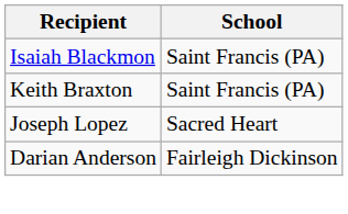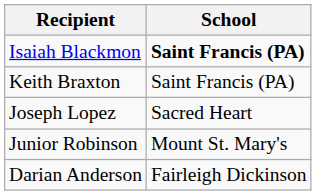 <table class="wikitable" border="1">
 <tr>
 <th>Recipient</th>
 <th>School</th>
 </tr>
 <tr>
 <td><a href='#'>Isaiah Blackmon</a></td>
-<td>Saint Francis (PA)</td>
+<td><strong>Saint Francis (PA)</strong></td>
 </tr>
 <tr>
 <td>Keith Braxton</td>
 <td>Saint Francis (PA)</td>
 </tr>
 <tr>
 <td>Joseph Lopez</td>
 <td>Sacred Heart</td>
 </tr>
 <tr>
+<td>Junior Robinson</td>
+<td>Mount St. Mary's</td>
+</tr>
+<tr>
 <td>Darian Anderson</td>
 <td>Fairleigh Dickinson</td>
 </tr>
 </table>
